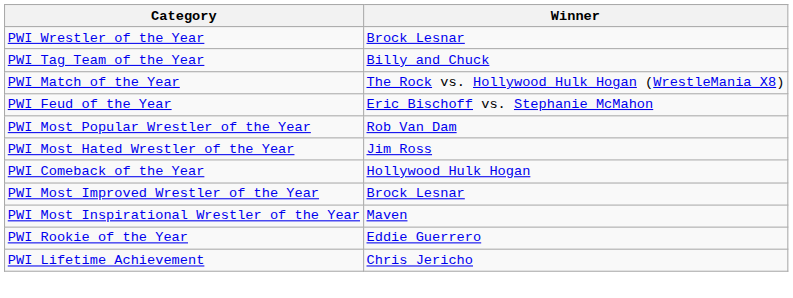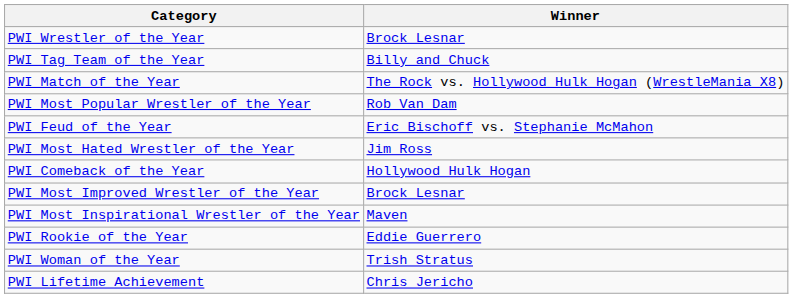 <table class="wikitable">
 <tr>
 <th>Category</th>
 <th>Winner</th>
 </tr>
 <tr>
 <td><a href='#'>PWI Wrestler of the Year</a></td>
 <td><a href='#'>Brock Lesnar</a></td>
 </tr>
 <tr>
 <td><a href='#'>PWI Tag Team of the Year</a></td>
 <td><a href='#'>Billy and Chuck</a></td>
 </tr>
 <tr>
 <td><a href='#'>PWI Match of the Year</a></td>
 <td><a href='#'>The Rock</a> vs. <a href='#'>Hollywood Hulk Hogan</a> (<a href='#'>WrestleMania X8</a>)</td>
 </tr>
 <tr>
+<td><a href='#'>PWI Most Popular Wrestler of the Year</a></td>
+<td><a href='#'>Rob Van Dam</a></td>
+</tr>
+<tr>
 <td><a href='#'>PWI Feud of the Year</a></td>
 <td><a href='#'>Eric Bischoff</a> vs. <a href='#'>Stephanie McMahon</a></td>
-</tr>
-<tr>
-<td><a href='#'>PWI Most Popular Wrestler of the Year</a></td>
-<td><a href='#'>Rob Van Dam</a></td>
 </tr>
 <tr>
 <td><a href='#'>PWI Most Hated Wrestler of the Year</a></td>
 <td><a href='#'>Jim Ross</a></td>
 </tr>
 <tr>
 <td><a href='#'>PWI Comeback of the Year</a></td>
 <td><a href='#'>Hollywood Hulk Hogan</a></td>
 </tr>
 <tr>
 <td><a href='#'>PWI Most Improved Wrestler of the Year</a></td>
 <td><a href='#'>Brock Lesnar</a></td>
 </tr>
 <tr>
 <td><a href='#'>PWI Most Inspirational Wrestler of the Year</a></td>
 <td><a href='#'>Maven</a></td>
 </tr>
 <tr>
 <td><a href='#'>PWI Rookie of the Year</a></td>
 <td><a href='#'>Eddie Guerrero</a></td>
 </tr>
 <tr>
+<td><a href='#'>PWI Woman of the Year</a></td>
+<td><a href='#'>Trish Stratus</a></td>
+</tr>
+<tr>
 <td><a href='#'>PWI Lifetime Achievement</a></td>
 <td><a href='#'>Chris Jericho</a></td>
 </tr>
 </table>
